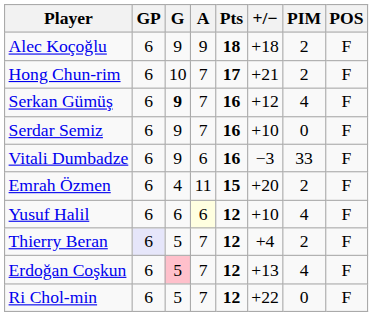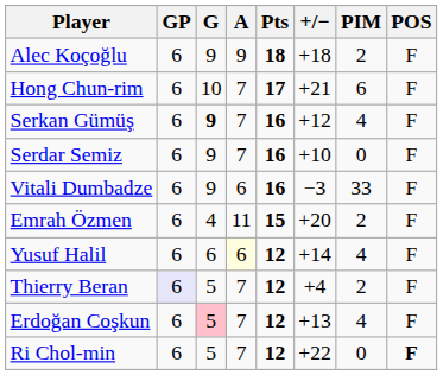 <table class="wikitable sortable" style="text-align:center;">
 <tr>
 <th>Player</th>
 <th>GP</th>
 <th>G</th>
 <th>A</th>
 <th>Pts</th>
 <th>+/−</th>
 <th>PIM</th>
 <th>POS</th>
 </tr>
 <tr>
 <td align=left> <a href='#'>Alec Koçoğlu</a></td>
 <td>6</td>
 <td>9</td>
 <td>9</td>
 <td><strong>18</strong></td>
 <td>+18</td>
 <td>2</td>
 <td>F</td>
 </tr>
 <tr>
 <td align=left> <a href='#'>Hong Chun-rim</a></td>
 <td>6</td>
 <td>10</td>
 <td>7</td>
 <td><strong>17</strong></td>
 <td>+21</td>
-<td>2</td>
+<td>6</td>
 <td>F</td>
 </tr>
 <tr>
 <td align=left> <a href='#'>Serkan Gümüş</a></td>
 <td>6</td>
 <td><strong>9</strong></td>
 <td>7</td>
 <td><strong>16</strong></td>
 <td>+12</td>
 <td>4</td>
 <td>F</td>
 </tr>
 <tr>
 <td align=left> <a href='#'>Serdar Semiz</a></td>
 <td>6</td>
 <td>9</td>
 <td>7</td>
 <td><strong>16</strong></td>
 <td>+10</td>
 <td>0</td>
 <td>F</td>
 </tr>
 <tr>
 <td align=left> <a href='#'>Vitali Dumbadze</a></td>
 <td>6</td>
 <td>9</td>
 <td>6</td>
 <td><strong>16</strong></td>
 <td>−3</td>
 <td>33</td>
 <td>F</td>
 </tr>
 <tr>
 <td align=left> <a href='#'>Emrah Özmen</a></td>
 <td>6</td>
 <td>4</td>
 <td>11</td>
 <td><strong>15</strong></td>
 <td>+20</td>
 <td>2</td>
 <td>F</td>
 </tr>
 <tr>
 <td align=left> <a href='#'>Yusuf Halil</a></td>
 <td>6</td>
 <td>6</td>
 <td style="background: lightyellow;">6</td>
 <td><strong>12</strong></td>
-<td>+10</td>
+<td>+14</td>
 <td>4</td>
 <td>F</td>
 </tr>
 <tr>
 <td align=left> <a href='#'>Thierry Beran</a></td>
 <td style="background: lavender;">6</td>
 <td>5</td>
 <td>7</td>
 <td><strong>12</strong></td>
 <td>+4</td>
 <td>2</td>
 <td>F</td>
 </tr>
 <tr>
 <td align=left> <a href='#'>Erdoğan Coşkun</a></td>
 <td>6</td>
 <td style="background: pink;">5</td>
 <td>7</td>
 <td><strong>12</strong></td>
 <td>+13</td>
 <td>4</td>
 <td>F</td>
 </tr>
 <tr>
 <td align=left> <a href='#'>Ri Chol-min</a></td>
 <td>6</td>
 <td>5</td>
 <td>7</td>
 <td><strong>12</strong></td>
 <td>+22</td>
 <td>0</td>
-<td>F</td>
+<td><strong>F</strong></td>
 </tr>
 </table>
